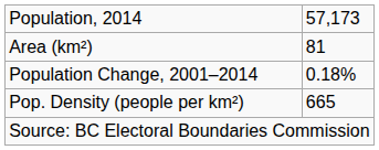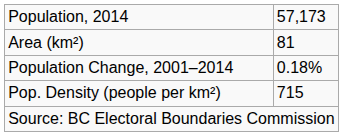 <table class="wikitable">
 <tr>
 <td>Population, 2014</td>
 <td>57,173</td>
 </tr>
 <tr>
 <td>Area (km²)</td>
 <td>81</td>
 </tr>
 <tr>
 <td>Population Change, 2001–2014</td>
 <td>0.18%</td>
 </tr>
 <tr>
 <td>Pop. Density (people per km²)</td>
-<td>665</td>
+<td>715</td>
 </tr>
 <tr>
 <td colspan="2">Source: BC Electoral Boundaries Commission</td>
 </tr>
 </table>
